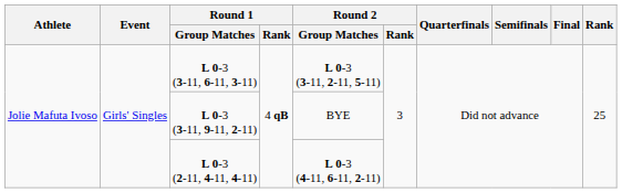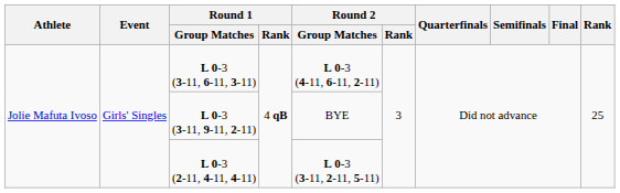 <table class="wikitable" border="1" style="font-size:90%">
 <tr>
 <th rowspan=2>Athlete</th>
 <th rowspan=2>Event</th>
 <th colspan=2>Round 1</th>
 <th colspan=2>Round 2</th>
 <th rowspan=2>Quarterfinals</th>
 <th rowspan=2>Semifinals</th>
 <th rowspan=2>Final</th>
 <th rowspan=2>Rank</th>
 </tr>
 <tr>
 <th>Group Matches</th>
 <th>Rank</th>
 <th>Group Matches</th>
 <th>Rank</th>
 </tr>
 <tr>
 <td rowspan=3><a href='#'>Jolie Mafuta Ivoso</a></td>
 <td rowspan=3><a href='#'>Girls' Singles</a></td>
 <td align=center> <br> <strong>L</strong> <strong>0</strong>-3 <br> (<strong>3</strong>-11, <strong>6</strong>-11, <strong>3</strong>-11)</td>
 <td rowspan=3 align=center>4 <strong>qB</strong></td>
-<td align=center> <br> <strong>L</strong> <strong>0</strong>-3 <br> (<strong>3</strong>-11, <strong>2</strong>-11, <strong>5</strong>-11)</td>
+<td align=center> <br> <strong>L</strong> <strong>0</strong>-3 <br> (<strong>4</strong>-11, <strong>6</strong>-11, <strong>2</strong>-11)</td>
 <td rowspan=3 align=center>3</td>
 <td rowspan=3 colspan=3 align=center>Did not advance</td>
 <td rowspan=3 align=center>25</td>
 </tr>
 <tr>
 <td align=center> <br> <strong>L</strong> <strong>0</strong>-3 <br> (<strong>3</strong>-11, <strong>9</strong>-11, <strong>2</strong>-11)</td>
 <td align=center>BYE</td>
 </tr>
 <tr>
 <td align=center> <br> <strong>L</strong> <strong>0</strong>-3 <br> (<strong>2</strong>-11, <strong>4</strong>-11, <strong>4</strong>-11)</td>
-<td align=center> <br> <strong>L</strong> <strong>0</strong>-3 <br> (<strong>4</strong>-11, <strong>6</strong>-11, <strong>2</strong>-11)</td>
+<td align=center> <br> <strong>L</strong> <strong>0</strong>-3 <br> (<strong>3</strong>-11, <strong>2</strong>-11, <strong>5</strong>-11)</td>
 </tr>
 </table>
